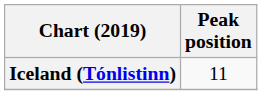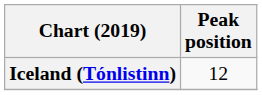 <table class="wikitable plainrowheaders" style="text-align:center">
 <tr>
 <th scope="col">Chart (2019)</th>
 <th scope="col">Peak<br>position</th>
 </tr>
 <tr>
 <th scope="row">Iceland (<a href='#'>Tónlistinn</a>)</th>
-<td>11</td>
+<td>12</td>
 </tr>
 <tr>
 </tr>
 </table>
